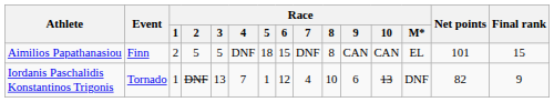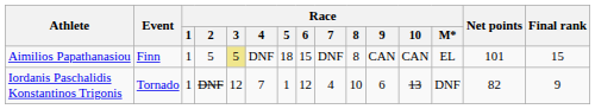 <table class="wikitable" style="font-size:90%">
 <tr>
 <th rowspan="2">Athlete</th>
 <th rowspan="2">Event</th>
 <th colspan=11>Race</th>
 <th rowspan=2>Net points</th>
 <th rowspan=2>Final rank</th>
 </tr>
 <tr style="font-size:95%">
 <th>1</th>
 <th>2</th>
 <th>3</th>
 <th>4</th>
 <th>5</th>
 <th>6</th>
 <th>7</th>
 <th>8</th>
 <th>9</th>
 <th>10</th>
 <th>M*</th>
 </tr>
 <tr align=center>
 <td align=left><a href='#'>Aimilios Papathanasiou</a></td>
 <td align=left><a href='#'>Finn</a></td>
-<td>2</td>
+<td>1</td>
 <td>5</td>
-<td>5</td>
+<td style="background: khaki;">5</td>
 <td>DNF</td>
 <td>18</td>
 <td>15</td>
 <td>DNF</td>
 <td>8</td>
 <td>CAN</td>
 <td>CAN</td>
 <td>EL</td>
 <td>101</td>
 <td>15</td>
 </tr>
 <tr align=center>
 <td align=left><a href='#'>Iordanis Paschalidis</a><br><a href='#'>Konstantinos Trigonis</a></td>
 <td align=left><a href='#'>Tornado</a></td>
 <td>1</td>
 <td><s>DNF</s></td>
-<td>13</td>
+<td>12</td>
 <td>7</td>
 <td>1</td>
 <td>12</td>
 <td>4</td>
 <td>10</td>
 <td>6</td>
 <td><s>13</s></td>
 <td>DNF</td>
 <td>82</td>
 <td>9</td>
 </tr>
 </table>
